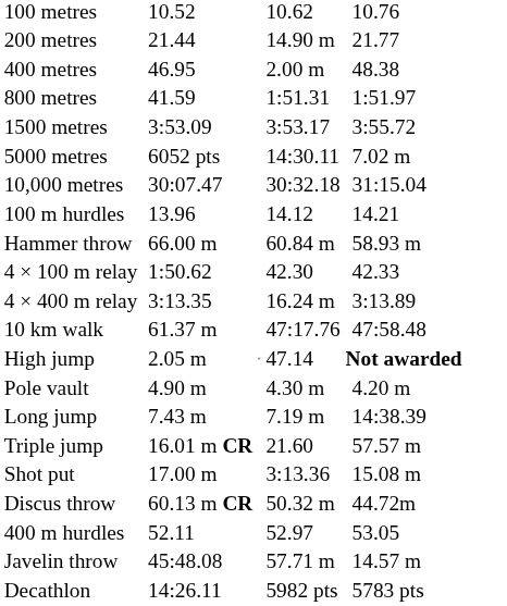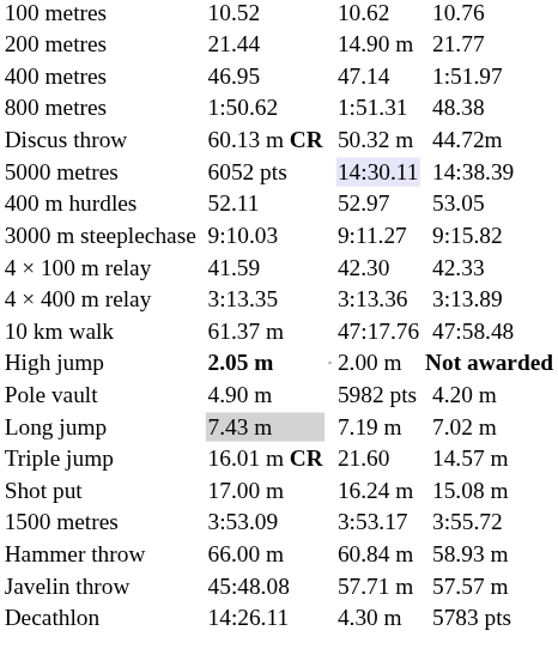 <table>
 <tr>
 <td>100 metres</td>
 <td></td>
 <td>10.52</td>
 <td></td>
 <td>10.62</td>
 <td></td>
 <td>10.76</td>
 </tr>
 <tr>
 <td>200 metres</td>
 <td></td>
 <td>21.44</td>
 <td></td>
 <td>14.90 m</td>
 <td></td>
 <td>21.77</td>
 </tr>
 <tr>
 <td>400 metres</td>
 <td></td>
 <td>46.95</td>
 <td></td>
-<td>2.00 m</td>
+<td>47.14</td>
+<td></td>
+<td>1:51.97</td>
+</tr>
+<tr>
+<td>800 metres</td>
+<td></td>
+<td>1:50.62</td>
+<td></td>
+<td>1:51.31</td>
 <td></td>
 <td>48.38</td>
 </tr>
 <tr>
-<td>800 metres</td>
+<td>Discus throw</td>
 <td></td>
-<td>41.59</td>
+<td>60.13 m <strong>CR</strong></td>
 <td></td>
-<td>1:51.31</td>
+<td>50.32 m</td>
 <td></td>
-<td>1:51.97</td>
-</tr>
-<tr>
-<td>1500 metres</td>
-<td></td>
-<td>3:53.09</td>
-<td></td>
-<td>3:53.17</td>
-<td></td>
-<td>3:55.72</td>
+<td>44.72m</td>
 </tr>
 <tr>
 <td>5000 metres</td>
 <td></td>
 <td>6052 pts</td>
 <td></td>
-<td>14:30.11</td>
+<td style="background: lavender;">14:30.11</td>
 <td></td>
-<td>7.02 m</td>
+<td>14:38.39</td>
 </tr>
 <tr>
-<td>10,000 metres</td>
+<td>400 m hurdles</td>
 <td></td>
-<td>30:07.47</td>
+<td>52.11</td>
 <td></td>
-<td>30:32.18</td>
+<td>52.97</td>
 <td></td>
-<td>31:15.04</td>
+<td>53.05</td>
 </tr>
 <tr>
-<td>100 m hurdles</td>
+<td>3000 m steeplechase</td>
 <td></td>
-<td>13.96</td>
+<td>9:10.03</td>
 <td></td>
-<td>14.12</td>
+<td>9:11.27</td>
 <td></td>
-<td>14.21</td>
-</tr>
-<tr>
-<td>Hammer throw</td>
-<td></td>
-<td>66.00 m</td>
-<td></td>
-<td>60.84 m</td>
-<td></td>
-<td>58.93 m</td>
+<td>9:15.82</td>
 </tr>
 <tr>
 <td>4 × 100 m relay</td>
 <td></td>
-<td>1:50.62</td>
+<td>41.59</td>
 <td></td>
 <td>42.30</td>
 <td></td>
 <td>42.33</td>
 </tr>
 <tr>
 <td>4 × 400 m relay</td>
 <td></td>
 <td>3:13.35</td>
 <td></td>
-<td>16.24 m</td>
+<td>3:13.36</td>
 <td></td>
 <td>3:13.89</td>
 </tr>
 <tr>
 <td>10 km walk</td>
 <td></td>
 <td>61.37 m</td>
 <td></td>
 <td>47:17.76</td>
 <td></td>
 <td>47:58.48</td>
 </tr>
 <tr>
 <td>High jump</td>
 <td></td>
-<td>2.05 m</td>
+<td><strong>2.05 m</strong></td>
 <td><hr></td>
-<td>47.14</td>
+<td>2.00 m</td>
 <th colspan=2>Not awarded</th>
 </tr>
 <tr>
 <td>Pole vault</td>
 <td></td>
 <td>4.90 m</td>
 <td></td>
-<td>4.30 m</td>
+<td>5982 pts</td>
 <td></td>
 <td>4.20 m</td>
 </tr>
 <tr>
 <td>Long jump</td>
 <td></td>
-<td>7.43 m</td>
+<td style="background: lightgrey;">7.43 m</td>
 <td></td>
 <td>7.19 m</td>
 <td></td>
-<td>14:38.39</td>
+<td>7.02 m</td>
 </tr>
 <tr>
 <td>Triple jump</td>
 <td></td>
 <td>16.01 m <strong>CR</strong></td>
 <td></td>
 <td>21.60</td>
 <td></td>
-<td>57.57 m</td>
+<td>14.57 m</td>
 </tr>
 <tr>
 <td>Shot put</td>
 <td></td>
 <td>17.00 m</td>
 <td></td>
-<td>3:13.36</td>
+<td>16.24 m</td>
 <td></td>
 <td>15.08 m</td>
 </tr>
 <tr>
-<td>Discus throw</td>
+<td>1500 metres</td>
 <td></td>
-<td>60.13 m <strong>CR</strong></td>
+<td>3:53.09</td>
 <td></td>
-<td>50.32 m</td>
+<td>3:53.17</td>
 <td></td>
-<td>44.72m</td>
+<td>3:55.72</td>
 </tr>
 <tr>
-<td>400 m hurdles</td>
+<td>Hammer throw</td>
 <td></td>
-<td>52.11</td>
+<td>66.00 m</td>
 <td></td>
-<td>52.97</td>
+<td>60.84 m</td>
 <td></td>
-<td>53.05</td>
+<td>58.93 m</td>
 </tr>
 <tr>
 <td>Javelin throw</td>
 <td></td>
 <td>45:48.08</td>
 <td></td>
 <td>57.71 m</td>
 <td></td>
-<td>14.57 m</td>
+<td>57.57 m</td>
 </tr>
 <tr>
 <td>Decathlon</td>
 <td></td>
 <td>14:26.11</td>
 <td></td>
-<td>5982 pts</td>
+<td>4.30 m</td>
 <td></td>
 <td>5783 pts</td>
 </tr>
 </table>
